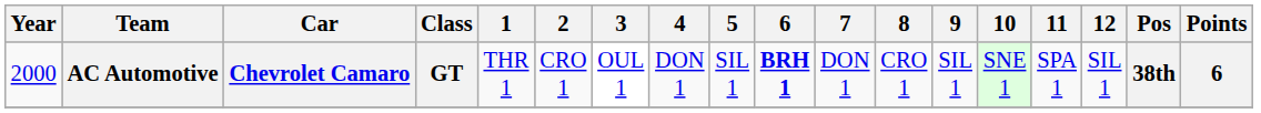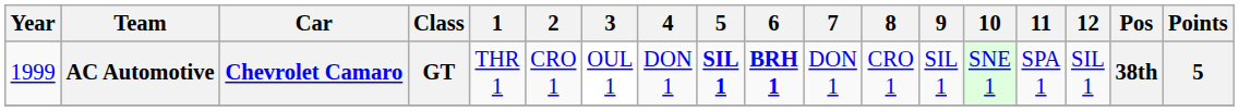 <table class="wikitable" style="text-align:center; font-size:85%">
 <tr>
 <th>Year</th>
 <th>Team</th>
 <th>Car</th>
 <th>Class</th>
 <th>1</th>
 <th>2</th>
 <th>3</th>
 <th>4</th>
 <th>5</th>
 <th>6</th>
 <th>7</th>
 <th>8</th>
 <th>9</th>
 <th>10</th>
 <th>11</th>
 <th>12</th>
 <th>Pos</th>
 <th>Points</th>
 </tr>
 <tr>
-<td><a href='#'>2000</a></td>
+<td><a href='#'>1999</a></td>
 <th>AC Automotive</th>
 <th><a href='#'>Chevrolet Camaro</a></th>
 <th>GT</th>
 <td style="background:#;"><a href='#'>THR<br>1</a><br></td>
 <td style="background:#;"><a href='#'>CRO<br>1</a><br></td>
 <td style="background:#FFFFFF;"><a href='#'>OUL<br>1</a><br></td>
 <td style="background:#;"><a href='#'>DON<br>1</a><br></td>
-<td style="background:#;"><a href='#'>SIL<br>1</a><br></td>
+<td style="background:#;"><strong><a href='#'>SIL<br>1</a><br></strong></td>
 <td style="background:#;"><strong><a href='#'>BRH<br>1</a><br></strong></td>
 <td style="background:#;"><a href='#'>DON<br>1</a><br></td>
 <td style="background:#;"><a href='#'>CRO<br>1</a><br></td>
 <td style="background:#;"><a href='#'>SIL<br>1</a><br></td>
 <td style="background:#DFFFDF;"><a href='#'>SNE<br>1</a><br></td>
 <td style="background:#;"><a href='#'>SPA<br>1</a><br></td>
 <td style="background:#;"><a href='#'>SIL<br>1</a><br></td>
 <th>38th</th>
-<th>6</th>
+<th>5</th>
 </tr>
 <tr>
 </tr>
 </table>
